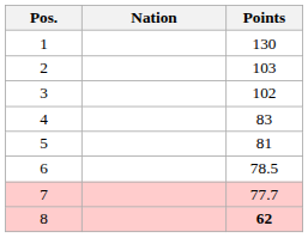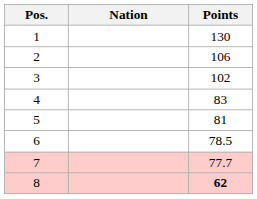 <table class="wikitable gauche" cellspacing="1" style="width:300px;">
 <tr style="text-align:center; background:#efefef;">
 <th style="width:70px;">Pos.</th>
 <th>Nation</th>
 <th style="width:70px;">Points</th>
 </tr>
 <tr style="vertical-align:top; text-align:center; background:#fff;">
 <td>1</td>
 <td style="text-align:left;"></td>
 <td>130</td>
 </tr>
 <tr style="vertical-align:top; text-align:center; background:#fff;">
 <td>2</td>
 <td style="text-align:left;"></td>
-<td>103</td>
+<td>106</td>
 </tr>
 <tr style="vertical-align:top; text-align:center; background:#fff;">
 <td>3</td>
 <td style="text-align:left;"></td>
 <td>102</td>
 </tr>
 <tr style="vertical-align:top; text-align:center; background:#fff;">
 <td>4</td>
 <td style="text-align:left;"></td>
 <td>83</td>
 </tr>
 <tr style="vertical-align:top; text-align:center; background:#fff;">
 <td>5</td>
 <td style="text-align:left;"></td>
 <td>81</td>
 </tr>
 <tr style="vertical-align:top; text-align:center; background:#fff;">
 <td>6</td>
 <td style="text-align:left;"></td>
 <td>78.5</td>
 </tr>
 <tr style="vertical-align:top; text-align:center; background:#ffcccc;">
 <td>7</td>
 <td style="text-align:left;"></td>
 <td>77.7</td>
 </tr>
 <tr style="vertical-align:top; text-align:center; background:#ffcccc;">
 <td>8</td>
 <td style="text-align:left;"></td>
 <td><strong>62</strong></td>
 </tr>
 </table>
